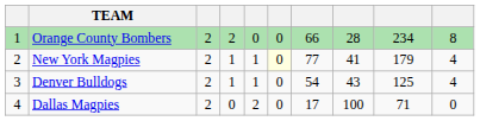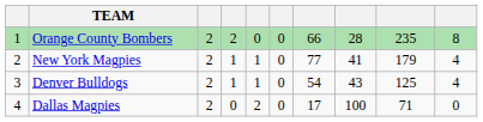 <table class="wikitable" style="text-align: center;">
 <tr>
 <th width=20></th>
 <th width=185>TEAM</th>
 <th width=20></th>
 <th width=20></th>
 <th width=20></th>
 <th width=20></th>
 <th width=40></th>
 <th width=40></th>
 <th width=60></th>
 <th width=40></th>
 </tr>
 <tr style="background:#ACE1AF">
 <td>1</td>
 <td align="left"><a href='#'>Orange County Bombers</a></td>
 <td>2</td>
 <td>2</td>
 <td>0</td>
 <td>0</td>
 <td>66</td>
 <td>28</td>
-<td>234</td>
+<td>235</td>
 <td>8</td>
 </tr>
 <tr>
 <td>2</td>
 <td align="left"><a href='#'>New York Magpies</a></td>
 <td>2</td>
 <td>1</td>
 <td>1</td>
-<td style="background: lightyellow;">0</td>
+<td>0</td>
 <td>77</td>
 <td>41</td>
 <td>179</td>
 <td>4</td>
 </tr>
 <tr>
 <td>3</td>
 <td align="left"><a href='#'>Denver Bulldogs</a></td>
 <td>2</td>
 <td>1</td>
 <td>1</td>
 <td>0</td>
 <td>54</td>
 <td>43</td>
 <td>125</td>
 <td>4</td>
 </tr>
 <tr>
 <td>4</td>
 <td align="left"><a href='#'>Dallas Magpies</a></td>
 <td>2</td>
 <td>0</td>
 <td>2</td>
 <td>0</td>
 <td>17</td>
 <td>100</td>
 <td>71</td>
 <td>0</td>
 </tr>
 </table>
